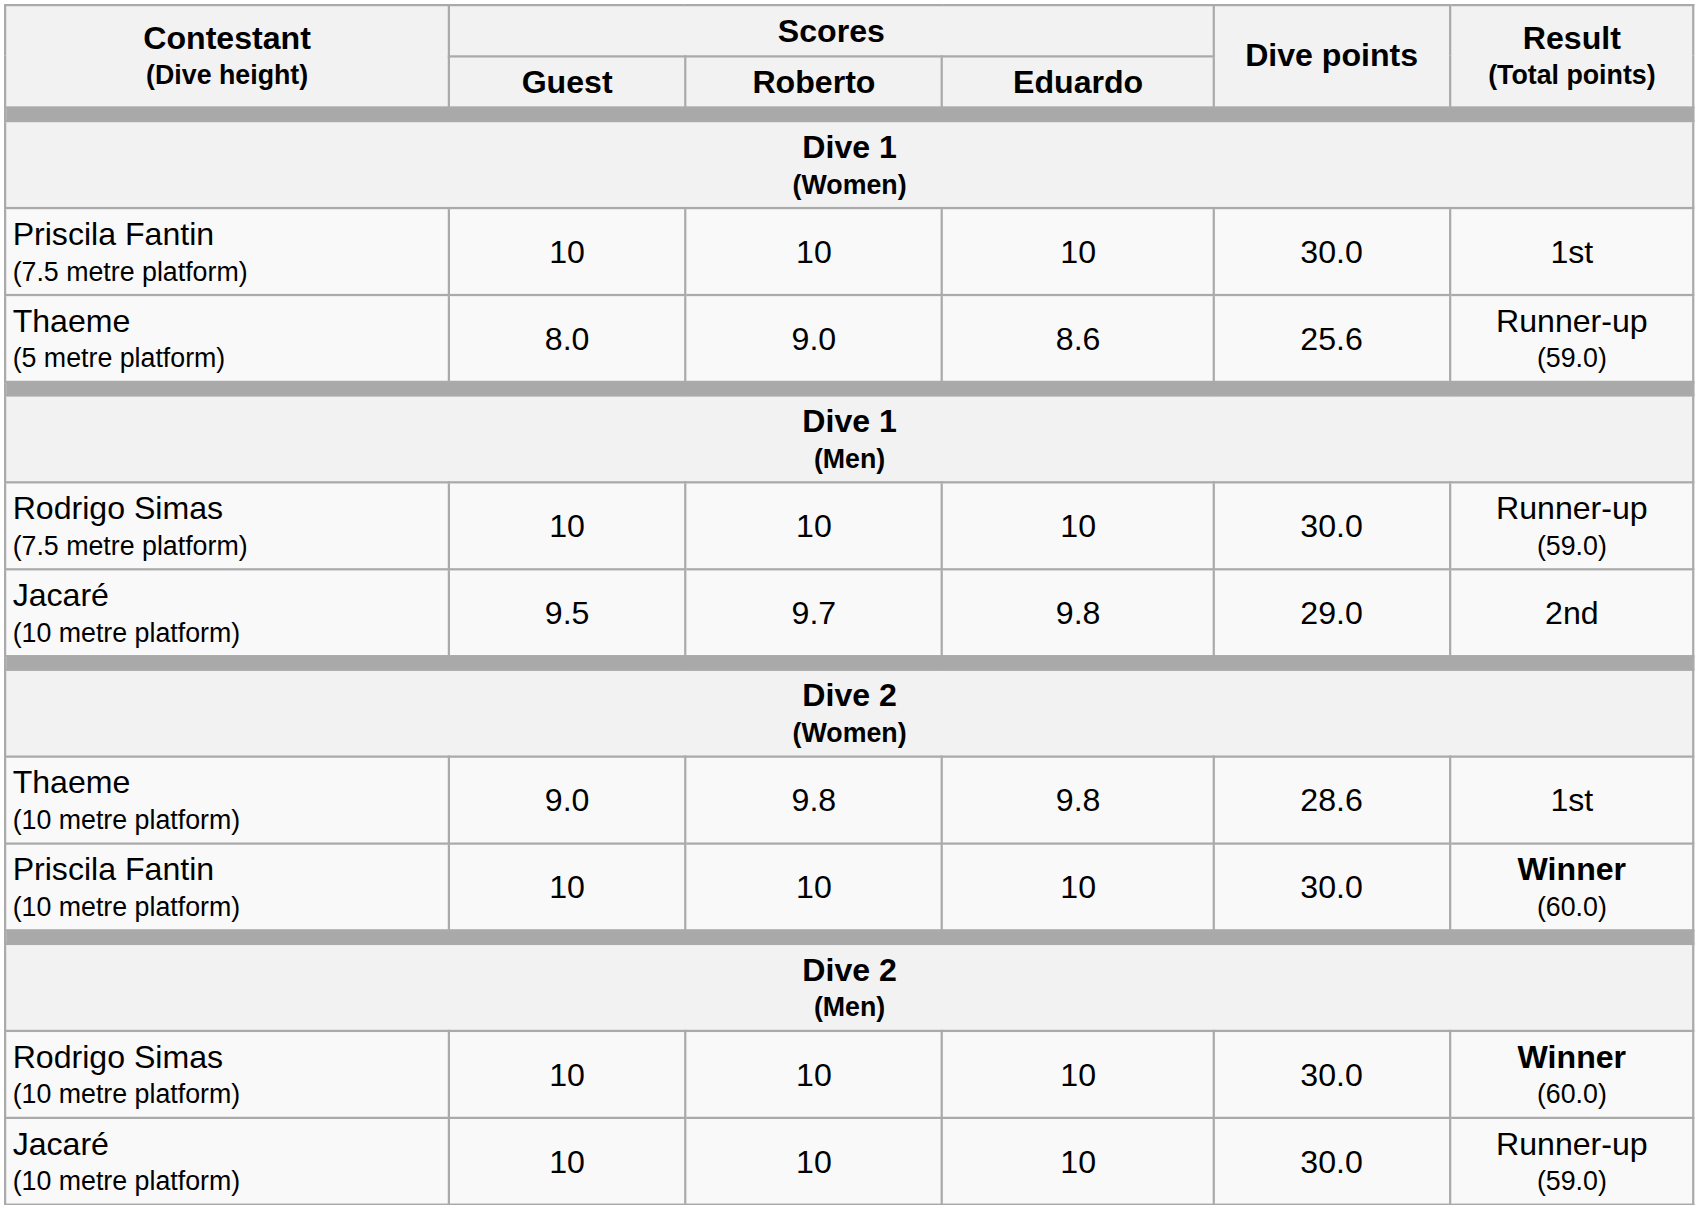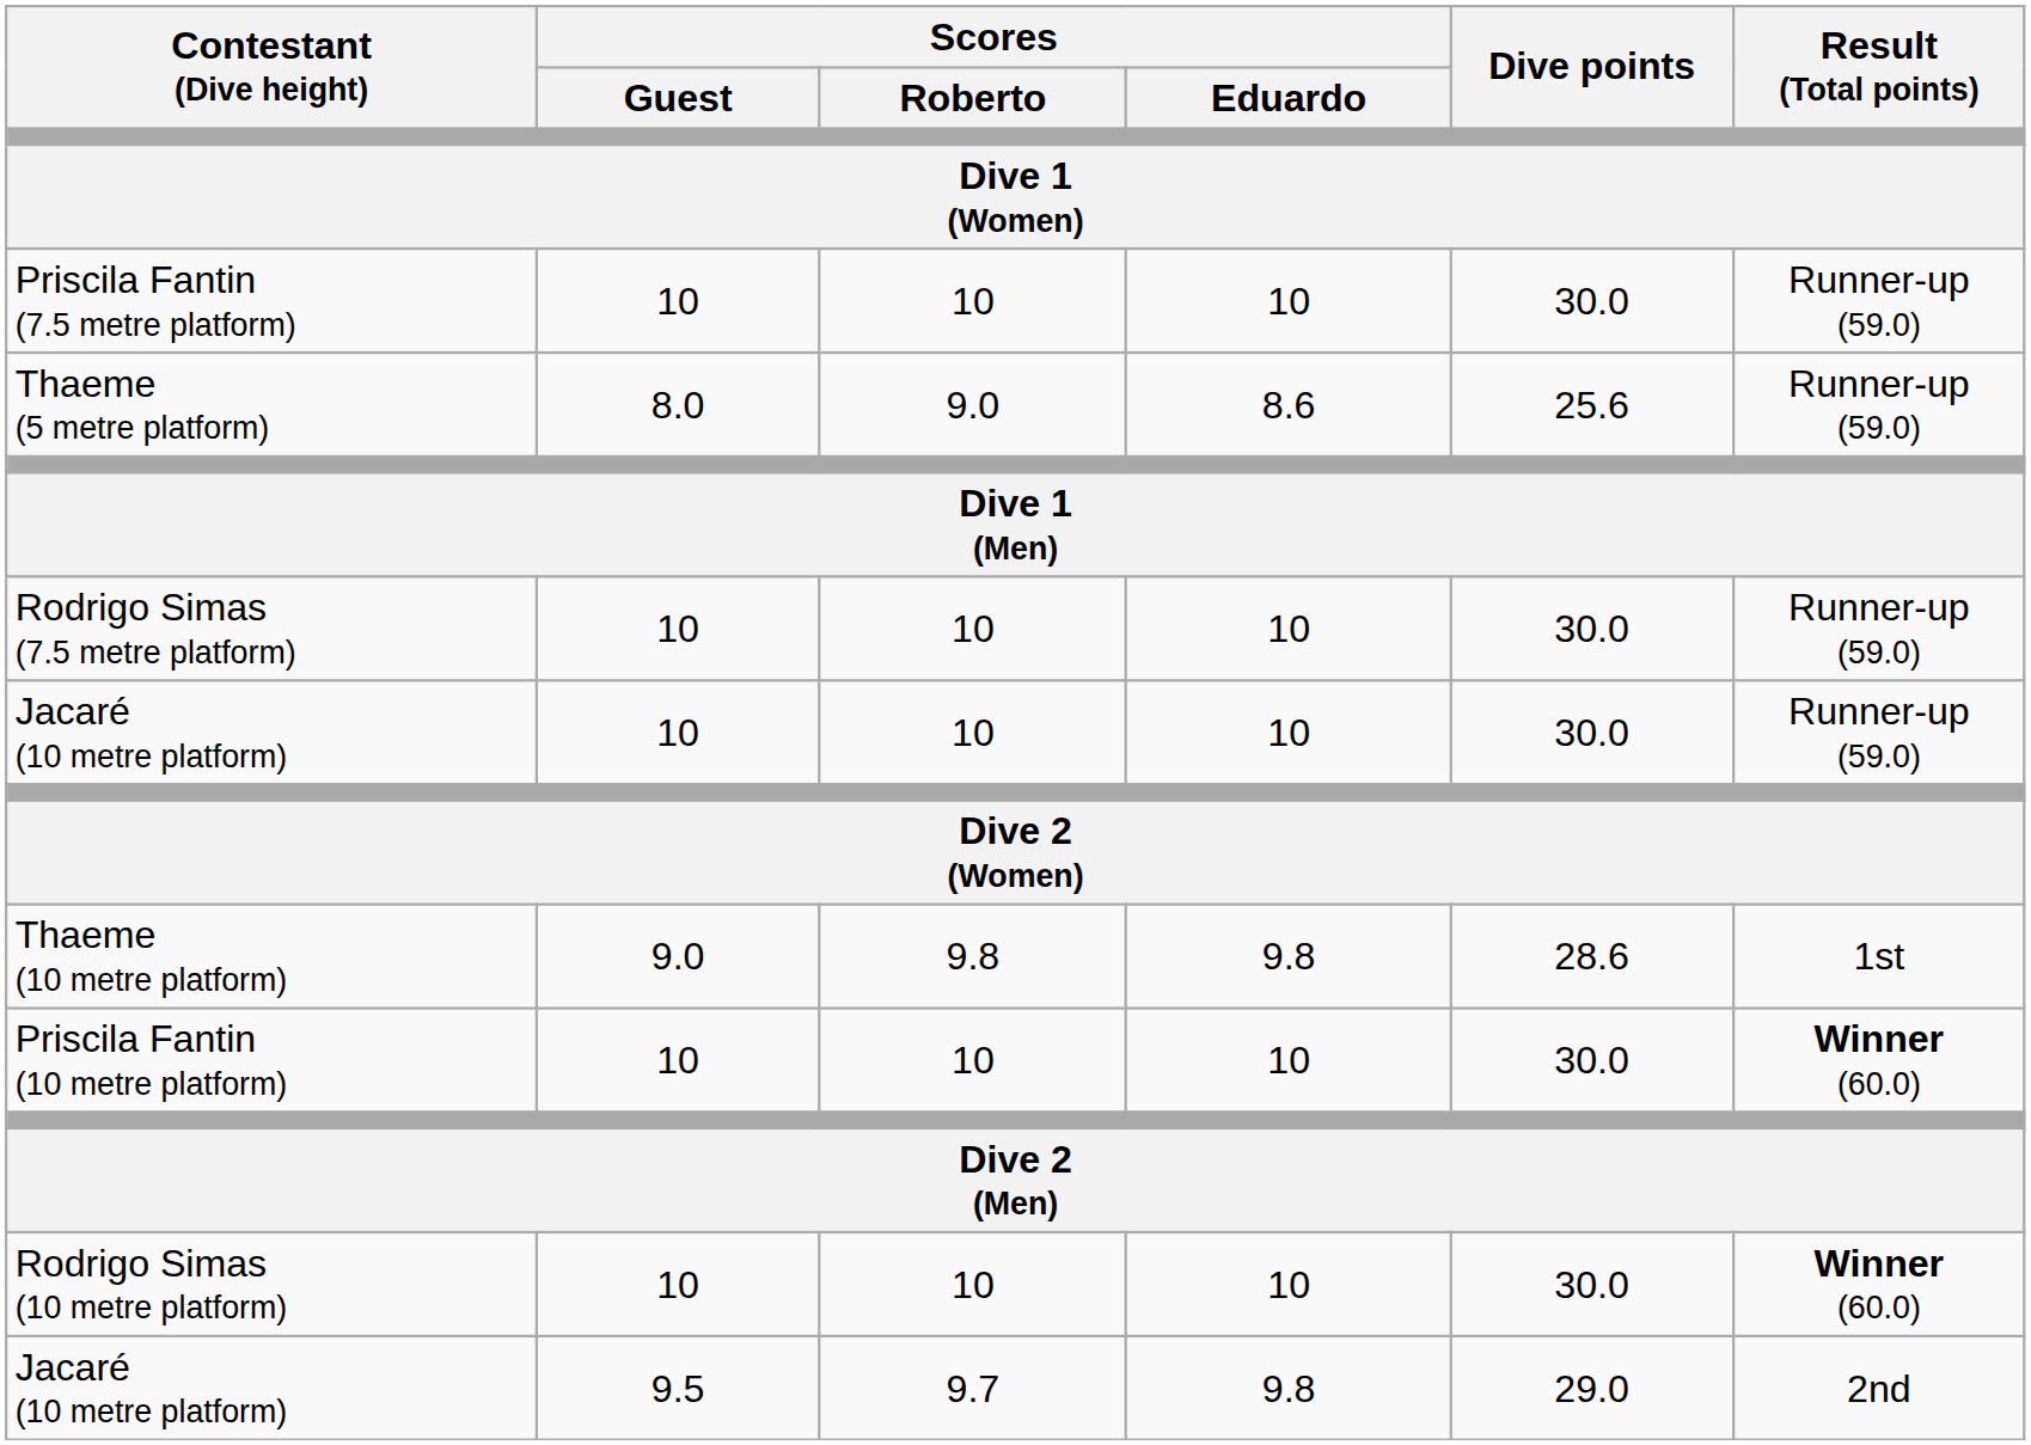 <table class="wikitable" style="text-align:center;  width:60%; font-size:90%;">
 <tr>
 <th rowspan="2" width=100>Contestant<br><small>(Dive height)</small></th>
 <th colspan="3" width=150>Scores</th>
 <th rowspan="2" width=050>Dive points</th>
 <th rowspan="2" width=050>Result<br><small>(Total points)</small></th>
 </tr>
 <tr>
 <th width=50>Guest</th>
 <th width=50>Roberto</th>
 <th width=50>Eduardo</th>
 </tr>
 <tr>
 <td colspan=6 bgcolor="#A9A9A9"></td>
 </tr>
 <tr>
 <th colspan=6>Dive 1<br><small>(Women)</small></th>
 </tr>
 <tr>
 <td align="left">Priscila Fantin<br><small>(7.5 metre platform)</small></td>
 <td>10</td>
 <td>10</td>
 <td>10</td>
 <td>30.0</td>
-<td>1st</td>
+<td>Runner-up<br><small>(59.0)</small></td>
 </tr>
 <tr>
 <td align="left">Thaeme<br><small>(5 metre platform)</small></td>
 <td>8.0</td>
 <td>9.0</td>
 <td>8.6</td>
 <td>25.6</td>
 <td>Runner-up<br><small>(59.0)</small></td>
 </tr>
 <tr>
 <td colspan=6 bgcolor="#A9A9A9"></td>
 </tr>
 <tr>
 <th colspan=6>Dive 1<br><small>(Men)</small></th>
 </tr>
 <tr>
 <td align="left">Rodrigo Simas<br><small>(7.5 metre platform)</small></td>
 <td>10</td>
 <td>10</td>
 <td>10</td>
 <td>30.0</td>
 <td>Runner-up<br><small>(59.0)</small></td>
 </tr>
 <tr>
 <td align="left">Jacaré<br><small>(10 metre platform)</small></td>
-<td>9.5</td>
-<td>9.7</td>
-<td>9.8</td>
-<td>29.0</td>
-<td>2nd</td>
+<td>10</td>
+<td>10</td>
+<td>10</td>
+<td>30.0</td>
+<td>Runner-up<br><small>(59.0)</small></td>
 </tr>
 <tr>
 <td colspan=6 bgcolor="#A9A9A9"></td>
 </tr>
 <tr>
 <th colspan=6>Dive 2<br><small>(Women)</small></th>
 </tr>
 <tr>
 <td align="left">Thaeme<br><small>(10 metre platform)</small></td>
 <td>9.0</td>
 <td>9.8</td>
 <td>9.8</td>
 <td>28.6</td>
 <td>1st</td>
 </tr>
 <tr>
 <td align="left">Priscila Fantin<br><small>(10 metre platform)</small></td>
 <td>10</td>
 <td>10</td>
 <td>10</td>
 <td>30.0</td>
 <td><strong>Winner</strong><br><small>(60.0)</small></td>
 </tr>
 <tr>
 <td colspan=6 bgcolor="#A9A9A9"></td>
 </tr>
 <tr>
 <th colspan=6>Dive 2<br><small>(Men)</small></th>
 </tr>
 <tr>
 <td align="left">Rodrigo Simas<br><small>(10 metre platform)</small></td>
 <td>10</td>
 <td>10</td>
 <td>10</td>
 <td>30.0</td>
 <td><strong>Winner</strong><br><small>(60.0)</small></td>
 </tr>
 <tr>
 <td align="left">Jacaré<br><small>(10 metre platform)</small></td>
-<td>10</td>
-<td>10</td>
-<td>10</td>
-<td>30.0</td>
-<td>Runner-up<br><small>(59.0)</small></td>
+<td>9.5</td>
+<td>9.7</td>
+<td>9.8</td>
+<td>29.0</td>
+<td>2nd</td>
 </tr>
 <tr>
 </tr>
 </table>
